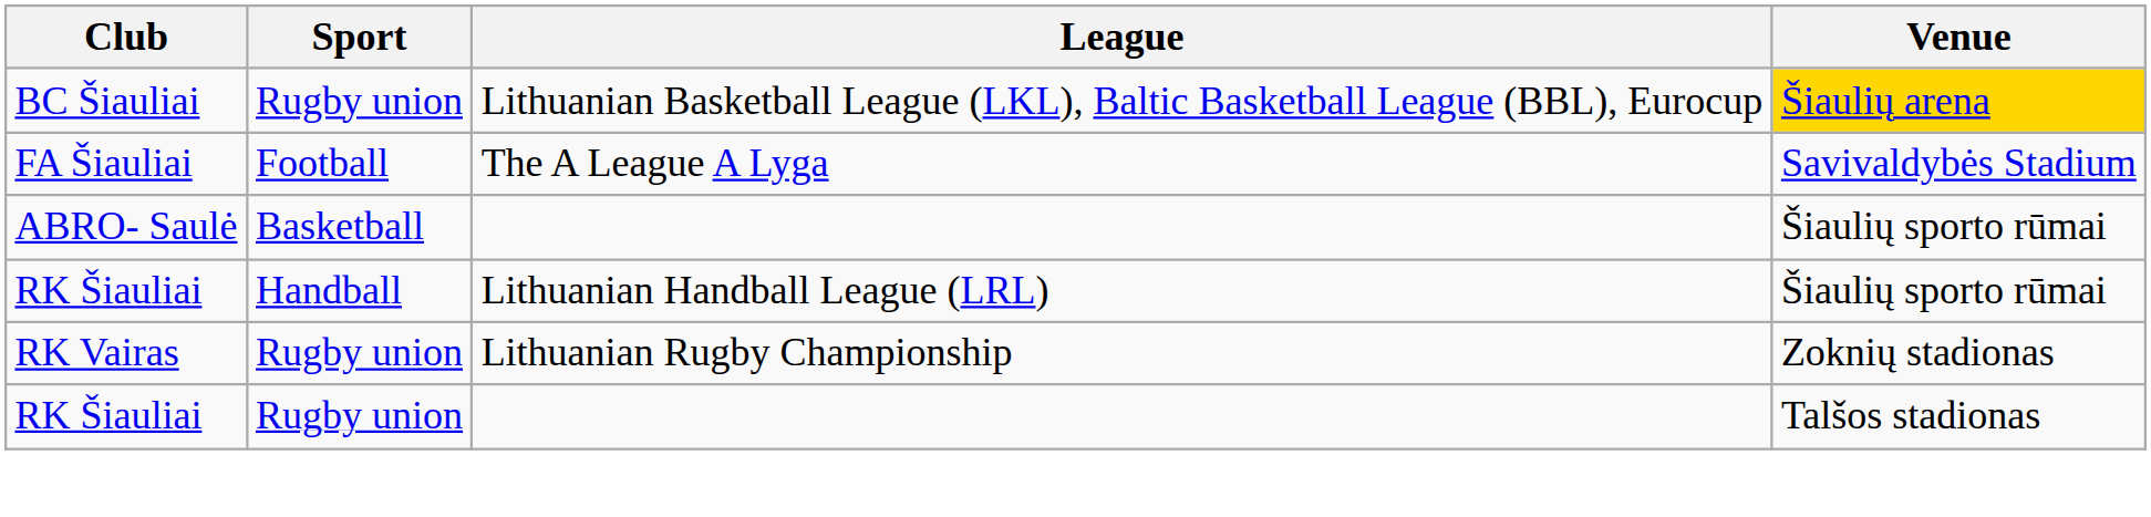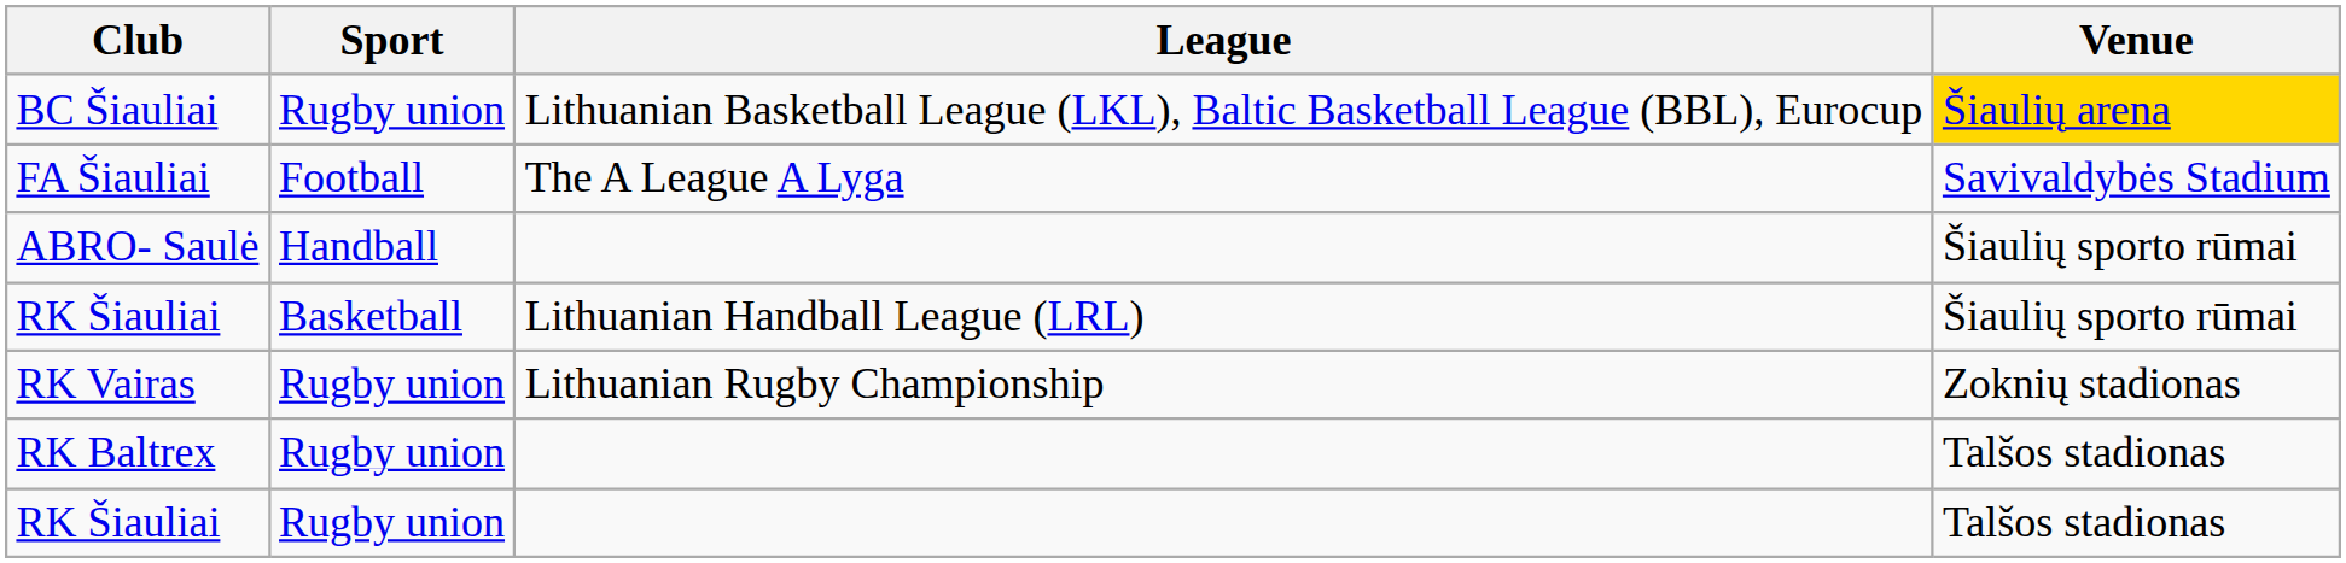 <table class=wikitable>
 <tr>
 <th>Club</th>
 <th>Sport</th>
 <th>League</th>
 <th>Venue</th>
 </tr>
 <tr>
 <td><a href='#'>BC Šiauliai</a></td>
 <td><a href='#'>Rugby union</a></td>
 <td>Lithuanian Basketball League (<a href='#'>LKL</a>), <a href='#'>Baltic Basketball League</a> (BBL), Eurocup</td>
 <td style="background: gold;"><a href='#'>Šiaulių arena</a></td>
 </tr>
 <tr>
 <td><a href='#'>FA Šiauliai</a></td>
 <td><a href='#'>Football</a></td>
 <td>The A League <a href='#'>A Lyga</a></td>
 <td><a href='#'>Savivaldybės Stadium</a></td>
 </tr>
 <tr>
 <td><a href='#'>ABRO- Saulė</a></td>
-<td><a href='#'>Basketball</a></td>
+<td><a href='#'>Handball</a></td>
 <td></td>
 <td>Šiaulių sporto rūmai</td>
 </tr>
 <tr>
 <td><a href='#'>RK Šiauliai</a></td>
-<td><a href='#'>Handball</a></td>
+<td><a href='#'>Basketball</a></td>
 <td>Lithuanian Handball League (<a href='#'>LRL</a>)</td>
 <td>Šiaulių sporto rūmai</td>
 </tr>
 <tr>
 <td><a href='#'>RK Vairas</a></td>
 <td><a href='#'>Rugby union</a></td>
 <td>Lithuanian Rugby Championship</td>
 <td>Zoknių stadionas</td>
 </tr>
 <tr>
+<td><a href='#'>RK Baltrex</a></td>
+<td><a href='#'>Rugby union</a></td>
+<td></td>
+<td>Talšos stadionas</td>
+</tr>
+<tr>
 <td><a href='#'>RK Šiauliai</a></td>
 <td><a href='#'>Rugby union</a></td>
 <td></td>
 <td>Talšos stadionas</td>
 </tr>
 </table>
